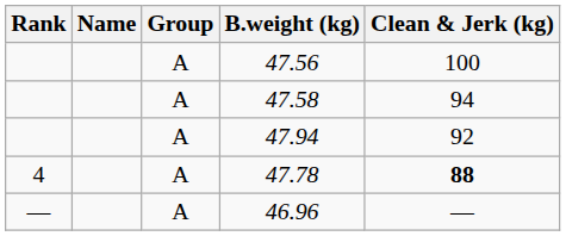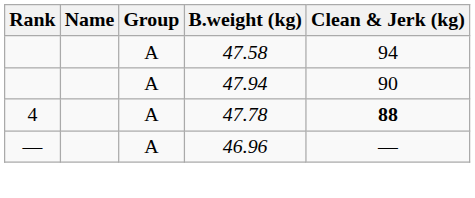 <table class="wikitable sortable" style="text-align:center;">
 <tr>
 <th>Rank</th>
 <th>Name</th>
 <th>Group</th>
 <th>B.weight (kg)</th>
 <th>Clean & Jerk (kg)</th>
-</tr>
-<tr>
-<td></td>
-<td align=left></td>
-<td>A</td>
-<td><em>47.56</em></td>
-<td>100</td>
 </tr>
 <tr>
 <td></td>
 <td align=left></td>
 <td>A</td>
 <td><em>47.58</em></td>
 <td>94</td>
 </tr>
 <tr>
 <td></td>
 <td align=left></td>
 <td>A</td>
 <td><em>47.94</em></td>
-<td>92</td>
+<td>90</td>
 </tr>
 <tr>
 <td>4</td>
 <td align=left></td>
 <td>A</td>
 <td><em>47.78</em></td>
 <td><strong>88</strong></td>
 </tr>
 <tr>
 <td>—</td>
 <td align=left></td>
 <td>A</td>
 <td><em>46.96</em></td>
 <td>—</td>
 </tr>
 </table>
